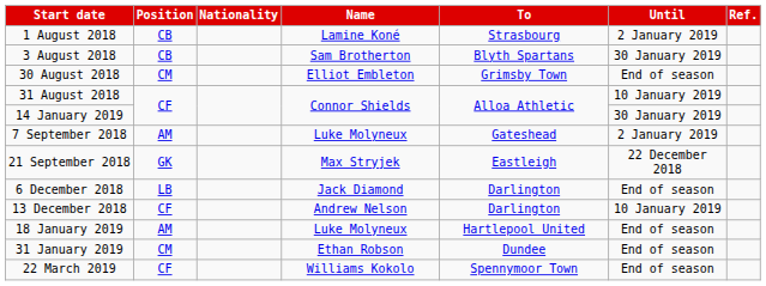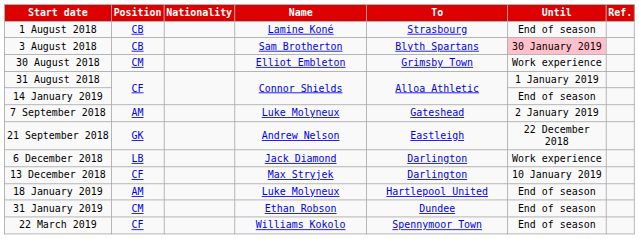 <table class="wikitable" style="text-align:center; font-size:90%">
 <tr>
 <th style="background:#DD0000; color:white; width:120px;">Start date</th>
 <th style="background:#DD0000; color:white; width:50px;">Position</th>
 <th style="background:#DD0000; color:white; width:50px;">Nationality</th>
 <th style="background:#DD0000; color:white; width:150px;">Name</th>
 <th style="background:#DD0000; color:white; width:160px;">To</th>
 <th style="background:#DD0000; color:white; width:110px;">Until</th>
 <th style="background:#DD0000; color:white; width:25px;">Ref.</th>
 </tr>
 <tr>
 <td>1 August 2018</td>
 <td><a href='#'>CB</a></td>
 <td></td>
 <td><a href='#'>Lamine Koné</a></td>
 <td> <a href='#'>Strasbourg</a></td>
-<td>2 January 2019</td>
+<td>End of season</td>
 <td></td>
 </tr>
 <tr>
 <td>3 August 2018</td>
 <td><a href='#'>CB</a></td>
 <td></td>
 <td><a href='#'>Sam Brotherton</a></td>
 <td><a href='#'>Blyth Spartans</a></td>
-<td>30 January 2019</td>
+<td style="background: pink;">30 January 2019</td>
 <td></td>
 </tr>
 <tr>
 <td>30 August 2018</td>
 <td><a href='#'>CM</a></td>
 <td></td>
 <td><a href='#'>Elliot Embleton</a></td>
 <td><a href='#'>Grimsby Town</a></td>
-<td>End of season</td>
+<td>Work experience</td>
 <td></td>
 </tr>
 <tr>
 <td>31 August 2018</td>
 <td style="text-align: center;" rowspan="2"><a href='#'>CF</a></td>
 <td style="text-align: center;" rowspan="2"></td>
 <td style="text-align: center;" rowspan="2"><a href='#'>Connor Shields</a></td>
 <td style="text-align: center;" rowspan="2"> <a href='#'>Alloa Athletic</a></td>
-<td>10 January 2019</td>
+<td>1 January 2019</td>
 <td></td>
 </tr>
 <tr>
 <td>14 January 2019</td>
-<td>30 January 2019</td>
+<td>End of season</td>
 <td></td>
 </tr>
 <tr>
 <td>7 September 2018</td>
 <td><a href='#'>AM</a></td>
 <td></td>
 <td><a href='#'>Luke Molyneux</a></td>
 <td><a href='#'>Gateshead</a></td>
 <td>2 January 2019</td>
 <td></td>
 </tr>
 <tr>
 <td>21 September 2018</td>
 <td><a href='#'>GK</a></td>
 <td></td>
-<td><a href='#'>Max Stryjek</a></td>
+<td><a href='#'>Andrew Nelson</a></td>
 <td><a href='#'>Eastleigh</a></td>
 <td>22 December 2018</td>
 <td></td>
 </tr>
 <tr>
 <td>6 December 2018</td>
 <td><a href='#'>LB</a></td>
 <td></td>
 <td><a href='#'>Jack Diamond</a></td>
 <td><a href='#'>Darlington</a></td>
-<td>End of season</td>
+<td>Work experience</td>
 <td></td>
 </tr>
 <tr>
 <td>13 December 2018</td>
 <td><a href='#'>CF</a></td>
 <td></td>
-<td><a href='#'>Andrew Nelson</a></td>
+<td><a href='#'>Max Stryjek</a></td>
 <td><a href='#'>Darlington</a></td>
 <td>10 January 2019</td>
 <td></td>
 </tr>
 <tr>
 <td>18 January 2019</td>
 <td><a href='#'>AM</a></td>
 <td></td>
 <td><a href='#'>Luke Molyneux</a></td>
 <td><a href='#'>Hartlepool United</a></td>
 <td>End of season</td>
 <td></td>
 </tr>
 <tr>
 <td>31 January 2019</td>
 <td><a href='#'>CM</a></td>
 <td></td>
 <td><a href='#'>Ethan Robson</a></td>
 <td> <a href='#'>Dundee</a></td>
 <td>End of season</td>
 <td></td>
 </tr>
 <tr>
 <td>22 March 2019</td>
 <td><a href='#'>CF</a></td>
 <td></td>
 <td><a href='#'>Williams Kokolo</a></td>
 <td><a href='#'>Spennymoor Town</a></td>
 <td>End of season</td>
 <td></td>
 </tr>
 </table>
